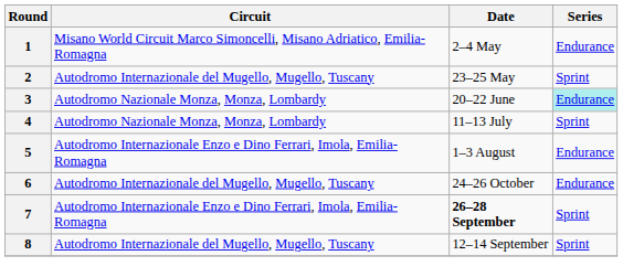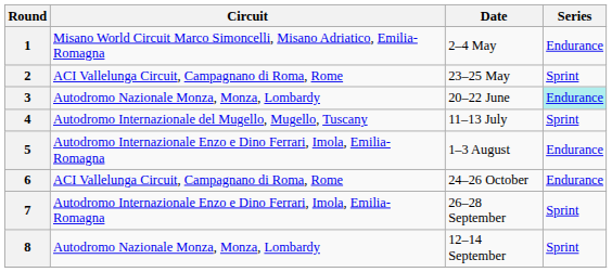 <table class="wikitable" style="font-size:85%">
 <tr>
 <th>Round</th>
 <th>Circuit</th>
 <th>Date</th>
 <th>Series</th>
 </tr>
 <tr>
 <th>1</th>
 <td> <a href='#'>Misano World Circuit Marco Simoncelli</a>, <a href='#'>Misano Adriatico</a>, <a href='#'>Emilia-Romagna</a></td>
 <td>2–4 May</td>
 <td><a href='#'>Endurance</a></td>
 </tr>
 <tr>
 <th>2</th>
-<td> <a href='#'>Autodromo Internazionale del Mugello</a>, <a href='#'>Mugello</a>, <a href='#'>Tuscany</a></td>
+<td> <a href='#'>ACI Vallelunga Circuit</a>, <a href='#'>Campagnano di Roma</a>, <a href='#'>Rome</a></td>
 <td>23–25 May</td>
 <td><a href='#'>Sprint</a></td>
 </tr>
 <tr>
 <th>3</th>
 <td> <a href='#'>Autodromo Nazionale Monza</a>, <a href='#'>Monza</a>, <a href='#'>Lombardy</a></td>
 <td>20–22 June</td>
 <td style="background: paleturquoise;"><a href='#'>Endurance</a></td>
 </tr>
 <tr>
 <th>4</th>
-<td> <a href='#'>Autodromo Nazionale Monza</a>, <a href='#'>Monza</a>, <a href='#'>Lombardy</a></td>
+<td> <a href='#'>Autodromo Internazionale del Mugello</a>, <a href='#'>Mugello</a>, <a href='#'>Tuscany</a></td>
 <td>11–13 July</td>
 <td><a href='#'>Sprint</a></td>
 </tr>
 <tr>
 <th>5</th>
 <td> <a href='#'>Autodromo Internazionale Enzo e Dino Ferrari</a>, <a href='#'>Imola</a>, <a href='#'>Emilia-Romagna</a></td>
 <td>1–3 August</td>
 <td><a href='#'>Endurance</a></td>
 </tr>
 <tr>
 <th>6</th>
-<td> <a href='#'>Autodromo Internazionale del Mugello</a>, <a href='#'>Mugello</a>, <a href='#'>Tuscany</a></td>
+<td> <a href='#'>ACI Vallelunga Circuit</a>, <a href='#'>Campagnano di Roma</a>, <a href='#'>Rome</a></td>
 <td>24–26 October</td>
 <td><a href='#'>Endurance</a></td>
 </tr>
 <tr>
 <th>7</th>
 <td> <a href='#'>Autodromo Internazionale Enzo e Dino Ferrari</a>, <a href='#'>Imola</a>, <a href='#'>Emilia-Romagna</a></td>
-<td><strong>26–28 September</strong></td>
+<td>26–28 September</td>
 <td><a href='#'>Sprint</a></td>
 </tr>
 <tr>
 <th>8</th>
-<td> <a href='#'>Autodromo Internazionale del Mugello</a>, <a href='#'>Mugello</a>, <a href='#'>Tuscany</a></td>
+<td> <a href='#'>Autodromo Nazionale Monza</a>, <a href='#'>Monza</a>, <a href='#'>Lombardy</a></td>
 <td>12–14 September</td>
 <td><a href='#'>Sprint</a></td>
 </tr>
 <tr>
 </tr>
 </table>
